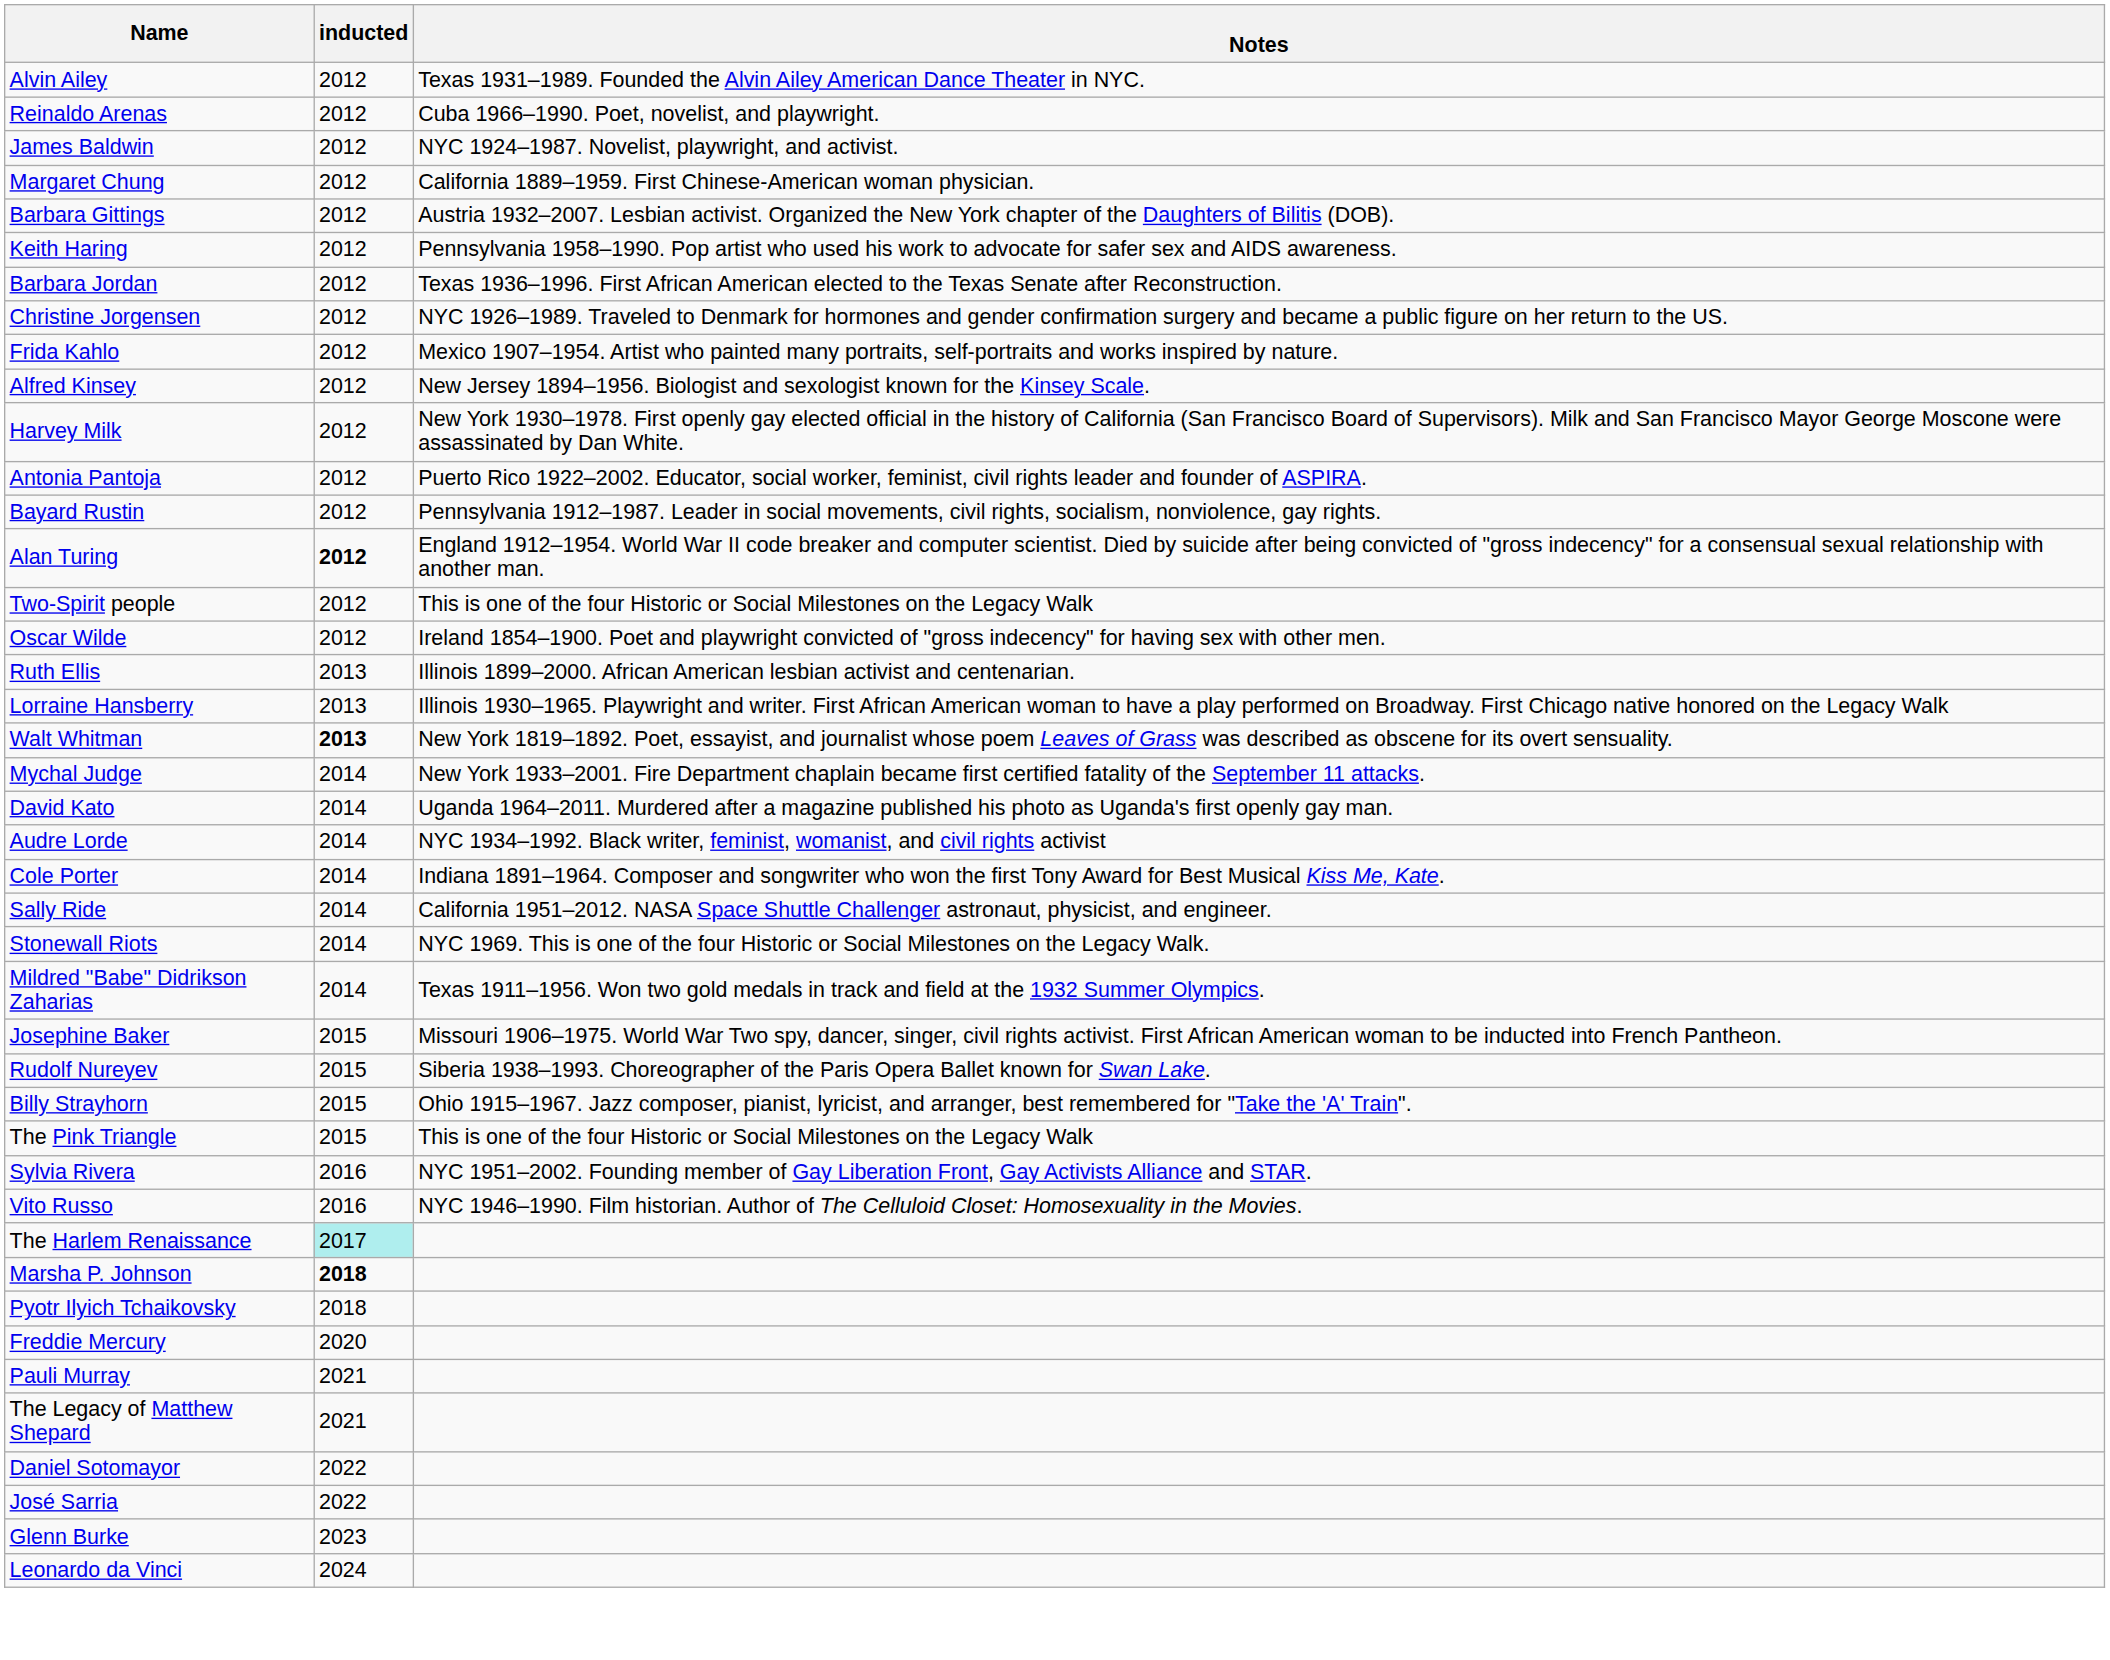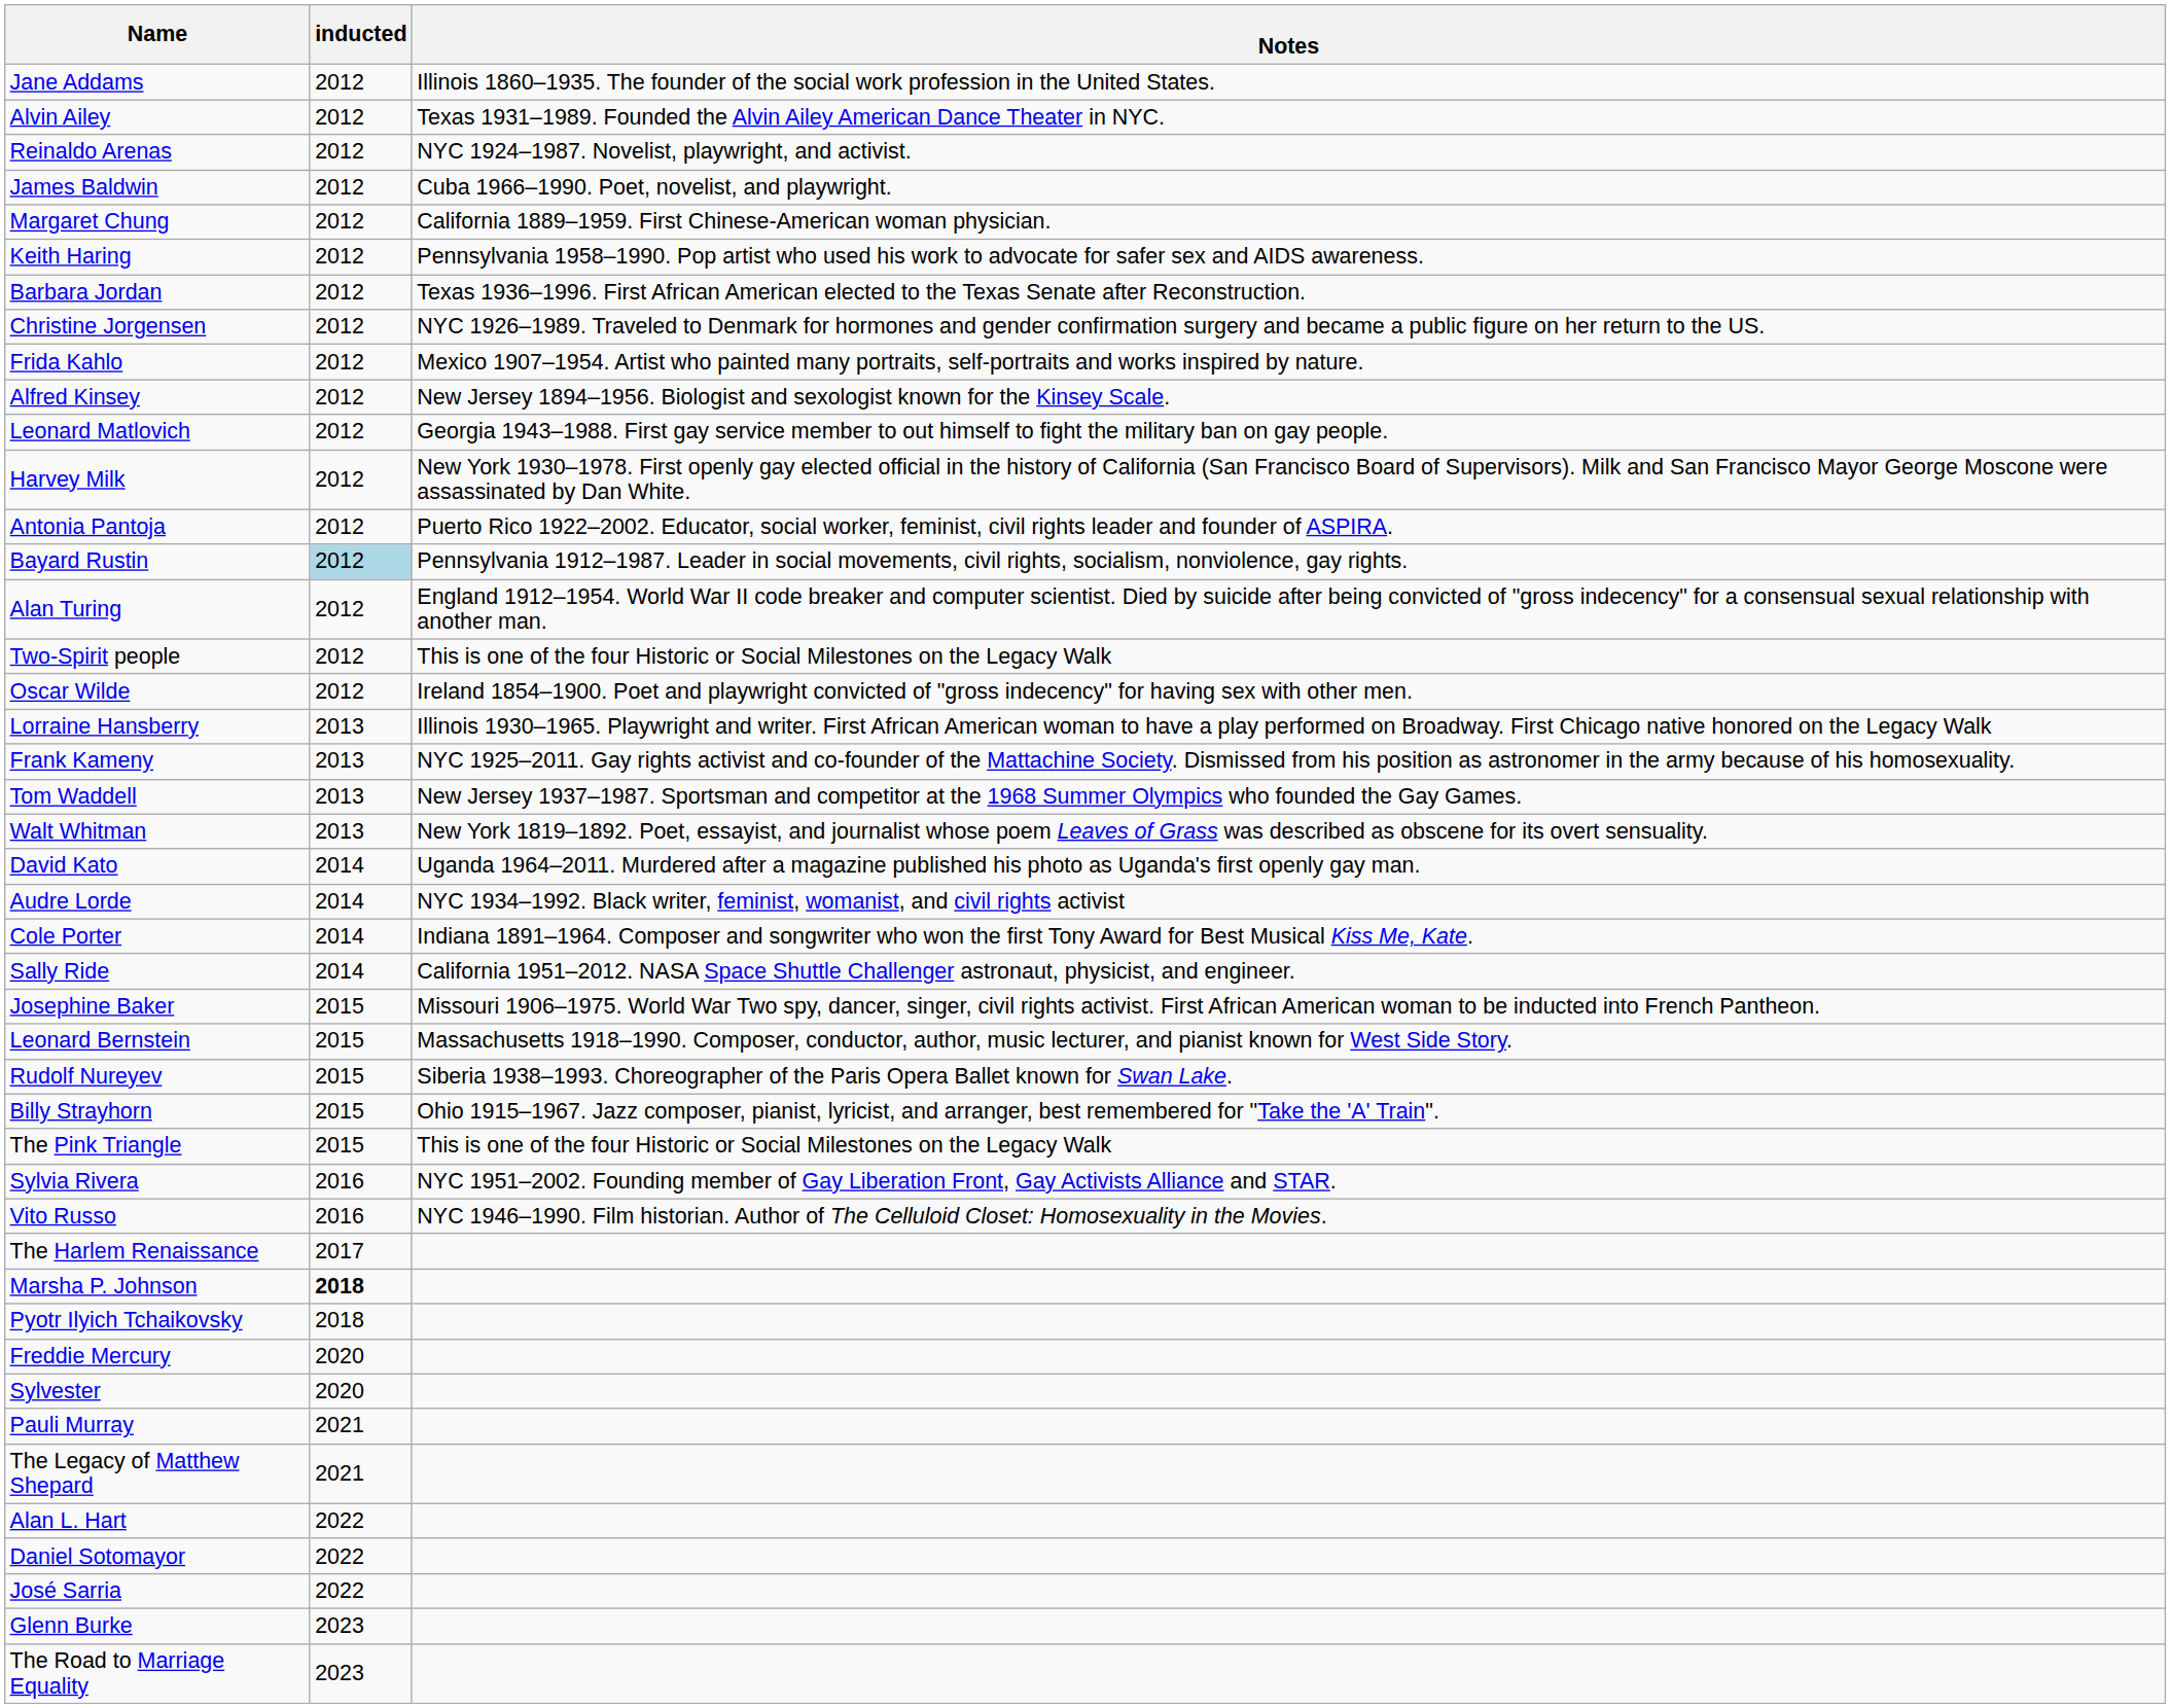 <table class="wikitable mw-collapsible">
 <tr>
 <th>Name </th>
 <th>inducted</th>
 <th><br>Notes</th>
+</tr>
+<tr>
+<td><a href='#'>Jane Addams</a></td>
+<td>2012</td>
+<td>Illinois 1860–1935. The founder of the social work profession in the United States.</td>
 </tr>
 <tr>
 <td><a href='#'>Alvin Ailey</a></td>
 <td>2012</td>
 <td>Texas 1931–1989. Founded the <a href='#'>Alvin Ailey American Dance Theater</a> in NYC.</td>
 </tr>
 <tr>
 <td><a href='#'>Reinaldo Arenas</a></td>
 <td>2012</td>
-<td>Cuba 1966–1990. Poet, novelist, and playwright.</td>
+<td>NYC 1924–1987. Novelist, playwright, and activist.</td>
 </tr>
 <tr>
 <td><a href='#'>James Baldwin</a></td>
 <td>2012</td>
-<td>NYC 1924–1987. Novelist, playwright, and activist.</td>
+<td>Cuba 1966–1990. Poet, novelist, and playwright.</td>
 </tr>
 <tr>
 <td><a href='#'>Margaret Chung</a></td>
 <td>2012</td>
 <td>California 1889–1959. First Chinese-American woman physician.</td>
-</tr>
-<tr>
-<td><a href='#'>Barbara Gittings</a></td>
-<td>2012</td>
-<td>Austria 1932–2007. Lesbian activist. Organized the New York chapter of the <a href='#'>Daughters of Bilitis</a> (DOB).</td>
 </tr>
 <tr>
 <td><a href='#'>Keith Haring</a></td>
 <td>2012</td>
 <td>Pennsylvania 1958–1990. Pop artist who used his work to advocate for safer sex and AIDS awareness.</td>
 </tr>
 <tr>
 <td><a href='#'>Barbara Jordan</a></td>
 <td>2012</td>
 <td>Texas 1936–1996. First African American elected to the Texas Senate after Reconstruction.</td>
 </tr>
 <tr>
 <td><a href='#'>Christine Jorgensen</a></td>
 <td>2012</td>
 <td>NYC 1926–1989. Traveled to Denmark for hormones and gender confirmation surgery and became a public figure on her return to the US.</td>
 </tr>
 <tr>
 <td><a href='#'>Frida Kahlo</a></td>
 <td>2012</td>
 <td>Mexico 1907–1954. Artist who painted many portraits, self-portraits and works inspired by nature.</td>
 </tr>
 <tr>
 <td><a href='#'>Alfred Kinsey</a></td>
 <td>2012</td>
 <td>New Jersey 1894–1956. Biologist and sexologist known for the <a href='#'>Kinsey Scale</a>.</td>
 </tr>
 <tr>
+<td><a href='#'>Leonard Matlovich</a></td>
+<td>2012</td>
+<td>Georgia 1943–1988. First gay service member to out himself to fight the military ban on gay people.</td>
+</tr>
+<tr>
 <td><a href='#'>Harvey Milk</a></td>
 <td>2012</td>
 <td>New York 1930–1978. First openly gay elected official in the history of California (San Francisco Board of Supervisors). Milk and San Francisco Mayor George Moscone were assassinated by Dan White.</td>
 </tr>
 <tr>
 <td><a href='#'>Antonia Pantoja</a></td>
 <td>2012</td>
 <td>Puerto Rico 1922–2002. Educator, social worker, feminist, civil rights leader and founder of <a href='#'>ASPIRA</a>.</td>
 </tr>
 <tr>
 <td><a href='#'>Bayard Rustin</a></td>
-<td>2012</td>
+<td style="background: lightblue;">2012</td>
 <td>Pennsylvania 1912–1987. Leader in social movements, civil rights, socialism, nonviolence, gay rights.</td>
 </tr>
 <tr>
 <td><a href='#'>Alan Turing</a></td>
-<td><strong>2012</strong></td>
+<td>2012</td>
 <td>England 1912–1954. World War II code breaker and computer scientist. Died by suicide after being convicted of "gross indecency" for a consensual sexual relationship with another man.</td>
 </tr>
 <tr>
 <td><a href='#'>Two-Spirit</a> people</td>
 <td>2012</td>
 <td>This is one of the four Historic or Social Milestones on the Legacy Walk</td>
 </tr>
 <tr>
 <td><a href='#'>Oscar Wilde</a></td>
 <td>2012</td>
 <td>Ireland 1854–1900. Poet and playwright convicted of "gross indecency" for having sex with other men.</td>
 </tr>
 <tr>
-<td><a href='#'>Ruth Ellis</a></td>
-<td>2013</td>
-<td>Illinois 1899–2000. African American lesbian activist and centenarian.</td>
-</tr>
-<tr>
 <td><a href='#'>Lorraine Hansberry</a></td>
 <td>2013</td>
 <td>Illinois 1930–1965. Playwright and writer. First African American woman to have a play performed on Broadway. First Chicago native honored on the Legacy Walk </td>
 </tr>
 <tr>
-<td><a href='#'>Walt Whitman</a></td>
-<td><strong>2013</strong></td>
-<td>New York 1819–1892. Poet, essayist, and journalist whose poem <em><a href='#'>Leaves of Grass</a></em> was described as obscene for its overt sensuality.</td>
+<td><a href='#'>Frank Kameny</a></td>
+<td>2013</td>
+<td>NYC 1925–2011. Gay rights activist and co-founder of the <a href='#'>Mattachine Society</a>. Dismissed from his position as astronomer in the army because of his homosexuality.</td>
 </tr>
 <tr>
-<td><a href='#'>Mychal Judge</a></td>
-<td>2014</td>
-<td>New York 1933–2001. Fire Department chaplain became first certified fatality of the <a href='#'>September 11 attacks</a>.</td>
+<td><a href='#'>Tom Waddell</a></td>
+<td>2013</td>
+<td>New Jersey 1937–1987. Sportsman and competitor at the <a href='#'>1968 Summer Olympics</a> who founded the Gay Games.</td>
+</tr>
+<tr>
+<td><a href='#'>Walt Whitman</a></td>
+<td>2013</td>
+<td>New York 1819–1892. Poet, essayist, and journalist whose poem <em><a href='#'>Leaves of Grass</a></em> was described as obscene for its overt sensuality.</td>
 </tr>
 <tr>
 <td><a href='#'>David Kato</a></td>
 <td>2014</td>
 <td>Uganda 1964–2011. Murdered after a magazine published his photo as Uganda's first openly gay man.</td>
 </tr>
 <tr>
 <td><a href='#'>Audre Lorde</a></td>
 <td>2014</td>
 <td>NYC 1934–1992. Black writer, <a href='#'>feminist</a>, <a href='#'>womanist</a>, and <a href='#'>civil rights</a> activist</td>
 </tr>
 <tr>
 <td><a href='#'>Cole Porter</a></td>
 <td>2014</td>
 <td>Indiana 1891–1964. Composer and songwriter who won the first Tony Award for Best Musical <em><a href='#'>Kiss Me, Kate</a></em>.</td>
 </tr>
 <tr>
 <td><a href='#'>Sally Ride</a></td>
 <td>2014</td>
 <td>California 1951–2012. NASA <a href='#'>Space Shuttle Challenger</a> astronaut, physicist, and engineer.</td>
 </tr>
 <tr>
-<td><a href='#'>Stonewall Riots</a></td>
-<td>2014</td>
-<td>NYC 1969. This is one of the four Historic or Social Milestones on the Legacy Walk.</td>
-</tr>
-<tr>
-<td><a href='#'>Mildred "Babe" Didrikson Zaharias</a></td>
-<td>2014</td>
-<td>Texas 1911–1956. Won two gold medals in track and field at the <a href='#'>1932 Summer Olympics</a>.</td>
-</tr>
-<tr>
 <td><a href='#'>Josephine Baker</a></td>
 <td>2015</td>
 <td>Missouri 1906–1975. World War Two spy, dancer, singer, civil rights activist. First African American woman to be inducted into French Pantheon.</td>
+</tr>
+<tr>
+<td><a href='#'>Leonard Bernstein</a></td>
+<td>2015</td>
+<td>Massachusetts 1918–1990. Composer, conductor, author, music lecturer, and pianist known for <a href='#'>West Side Story</a>.</td>
 </tr>
 <tr>
 <td><a href='#'>Rudolf Nureyev</a></td>
 <td>2015</td>
 <td>Siberia 1938–1993. Choreographer of the Paris Opera Ballet known for <em><a href='#'>Swan Lake</a></em>.</td>
 </tr>
 <tr>
 <td><a href='#'>Billy Strayhorn</a></td>
 <td>2015</td>
 <td>Ohio 1915–1967. Jazz composer, pianist, lyricist, and arranger, best remembered for "<a href='#'>Take the 'A' Train</a>".</td>
 </tr>
 <tr>
 <td>The <a href='#'>Pink Triangle</a></td>
 <td>2015</td>
 <td>This is one of the four Historic or Social Milestones on the Legacy Walk</td>
 </tr>
 <tr>
 <td><a href='#'>Sylvia Rivera</a></td>
 <td>2016</td>
 <td>NYC 1951–2002. Founding member of <a href='#'>Gay Liberation Front</a>, <a href='#'>Gay Activists Alliance</a> and <a href='#'>STAR</a>.</td>
 </tr>
 <tr>
 <td><a href='#'>Vito Russo</a></td>
 <td>2016</td>
 <td>NYC 1946–1990. Film historian. Author of <em>The Celluloid Closet: Homosexuality in the Movies</em>.</td>
 </tr>
 <tr>
 <td>The <a href='#'>Harlem Renaissance</a></td>
-<td style="background: paleturquoise;">2017</td>
+<td>2017</td>
 <td></td>
 </tr>
 <tr>
 <td><a href='#'>Marsha P. Johnson</a></td>
 <td><strong>2018</strong></td>
 <td></td>
 </tr>
 <tr>
 <td><a href='#'>Pyotr Ilyich Tchaikovsky</a></td>
 <td>2018</td>
 <td></td>
 </tr>
 <tr>
 <td><a href='#'>Freddie Mercury</a></td>
 <td>2020</td>
 <td></td>
 </tr>
 <tr>
+<td><a href='#'>Sylvester</a></td>
+<td>2020</td>
+<td></td>
+</tr>
+<tr>
 <td><a href='#'>Pauli Murray</a></td>
 <td>2021</td>
 <td></td>
 </tr>
 <tr>
 <td>The Legacy of <a href='#'>Matthew Shepard</a></td>
 <td>2021</td>
+<td></td>
+</tr>
+<tr>
+<td><a href='#'>Alan L. Hart</a></td>
+<td>2022</td>
 <td></td>
 </tr>
 <tr>
 <td><a href='#'>Daniel Sotomayor</a></td>
 <td>2022</td>
 <td></td>
 </tr>
 <tr>
 <td><a href='#'>José Sarria</a></td>
 <td>2022</td>
 <td></td>
 </tr>
 <tr>
 <td><a href='#'>Glenn Burke</a></td>
 <td>2023</td>
 <td></td>
 </tr>
 <tr>
-<td><a href='#'>Leonardo da Vinci</a></td>
-<td>2024</td>
+<td>The Road to <a href='#'>Marriage Equality</a></td>
+<td>2023</td>
 <td></td>
 </tr>
 </table>
